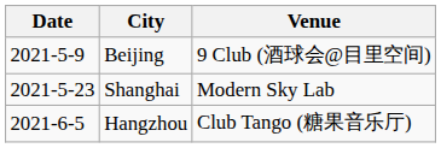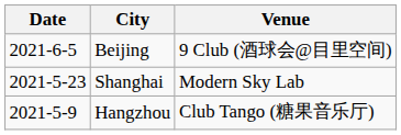 <table class="wikitable">
 <tr>
 <th>Date</th>
 <th>City</th>
 <th>Venue</th>
 </tr>
 <tr>
-<td>2021-5-9</td>
+<td>2021-6-5</td>
 <td>Beijing</td>
 <td>9 Club (酒球会@目里空间)</td>
 </tr>
 <tr>
 <td>2021-5-23</td>
 <td>Shanghai</td>
 <td>Modern Sky Lab</td>
 </tr>
 <tr>
-<td>2021-6-5</td>
+<td>2021-5-9</td>
 <td>Hangzhou</td>
 <td>Club Tango (糖果音乐厅)</td>
 </tr>
 </table>
